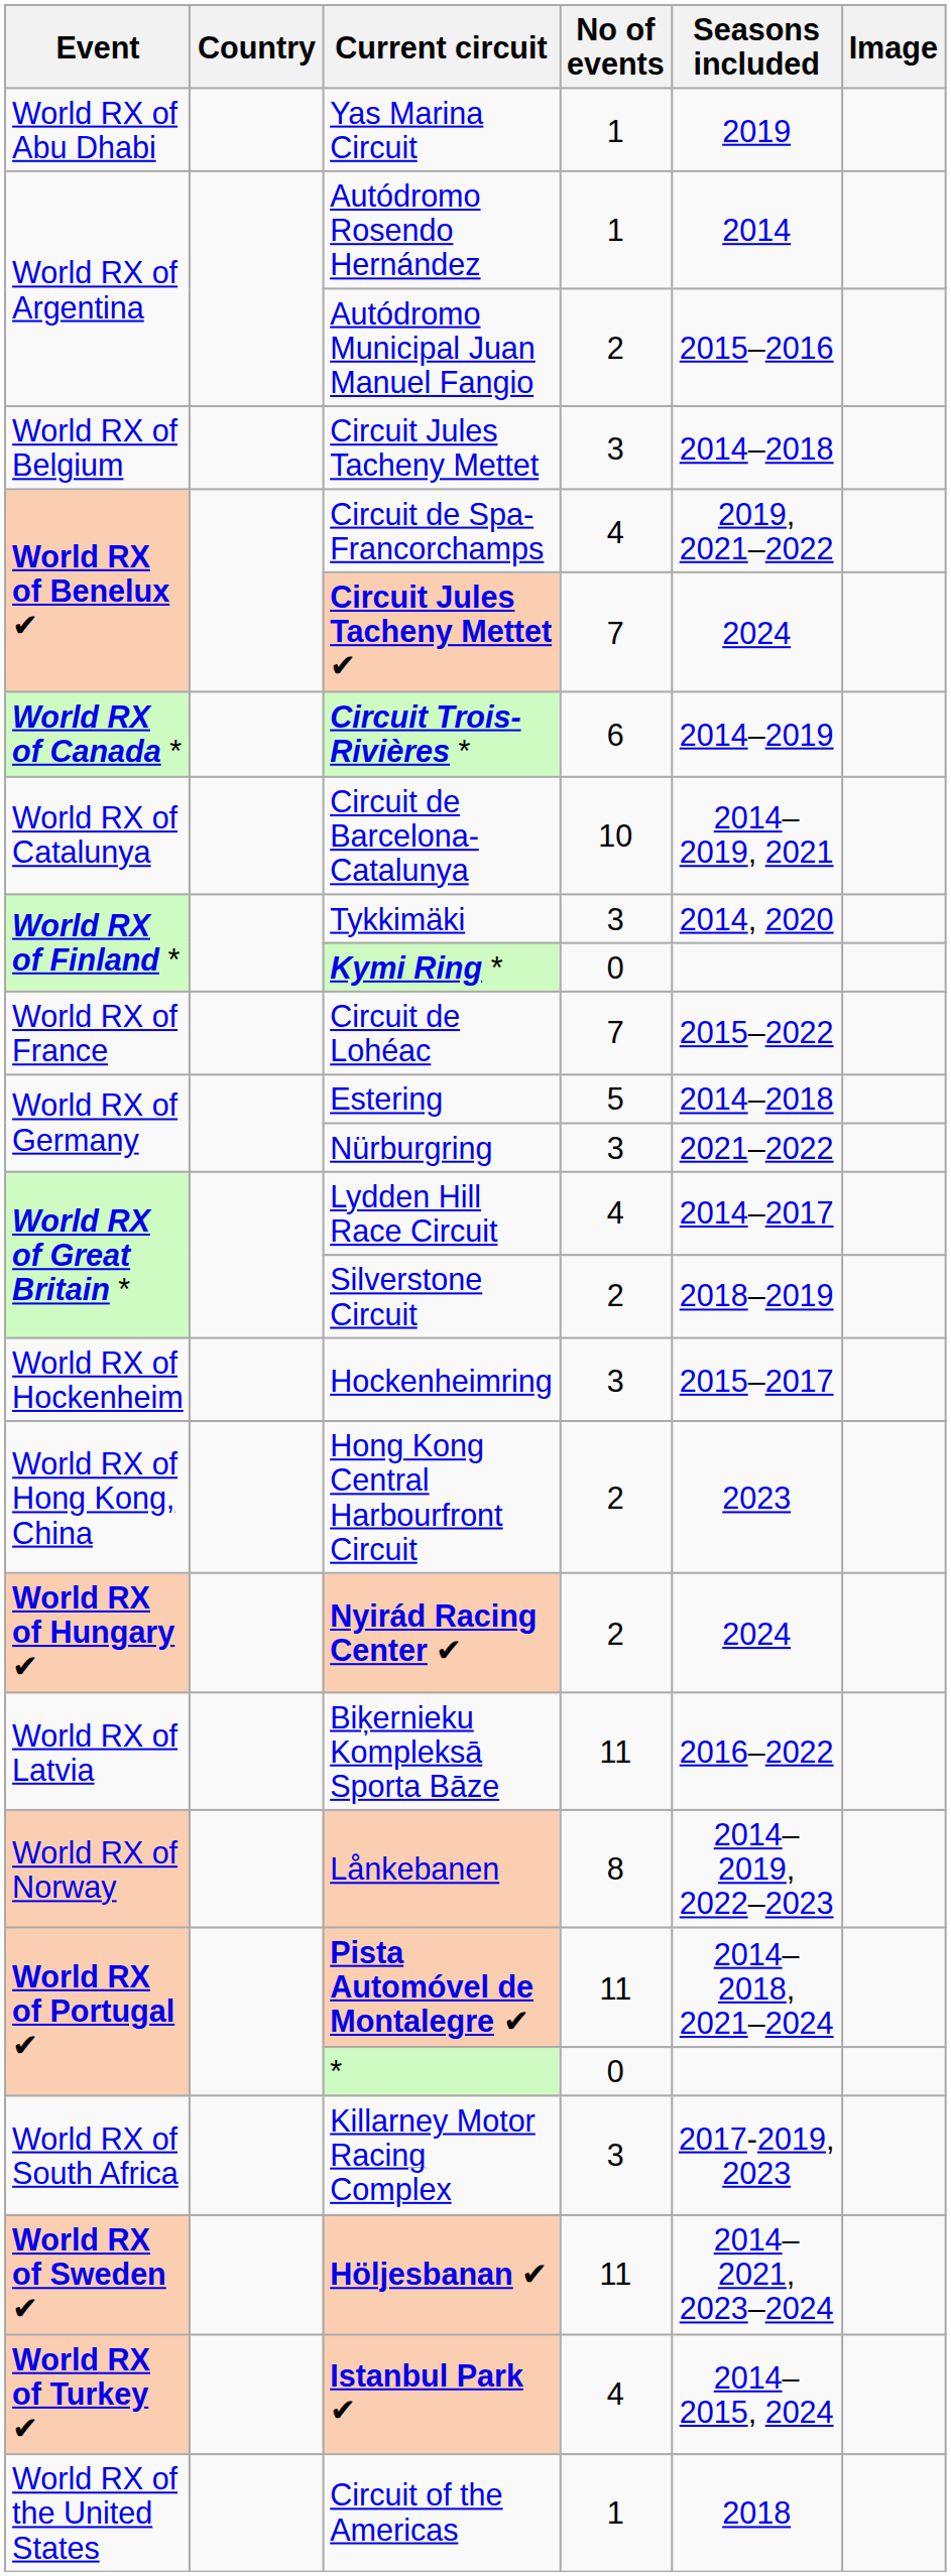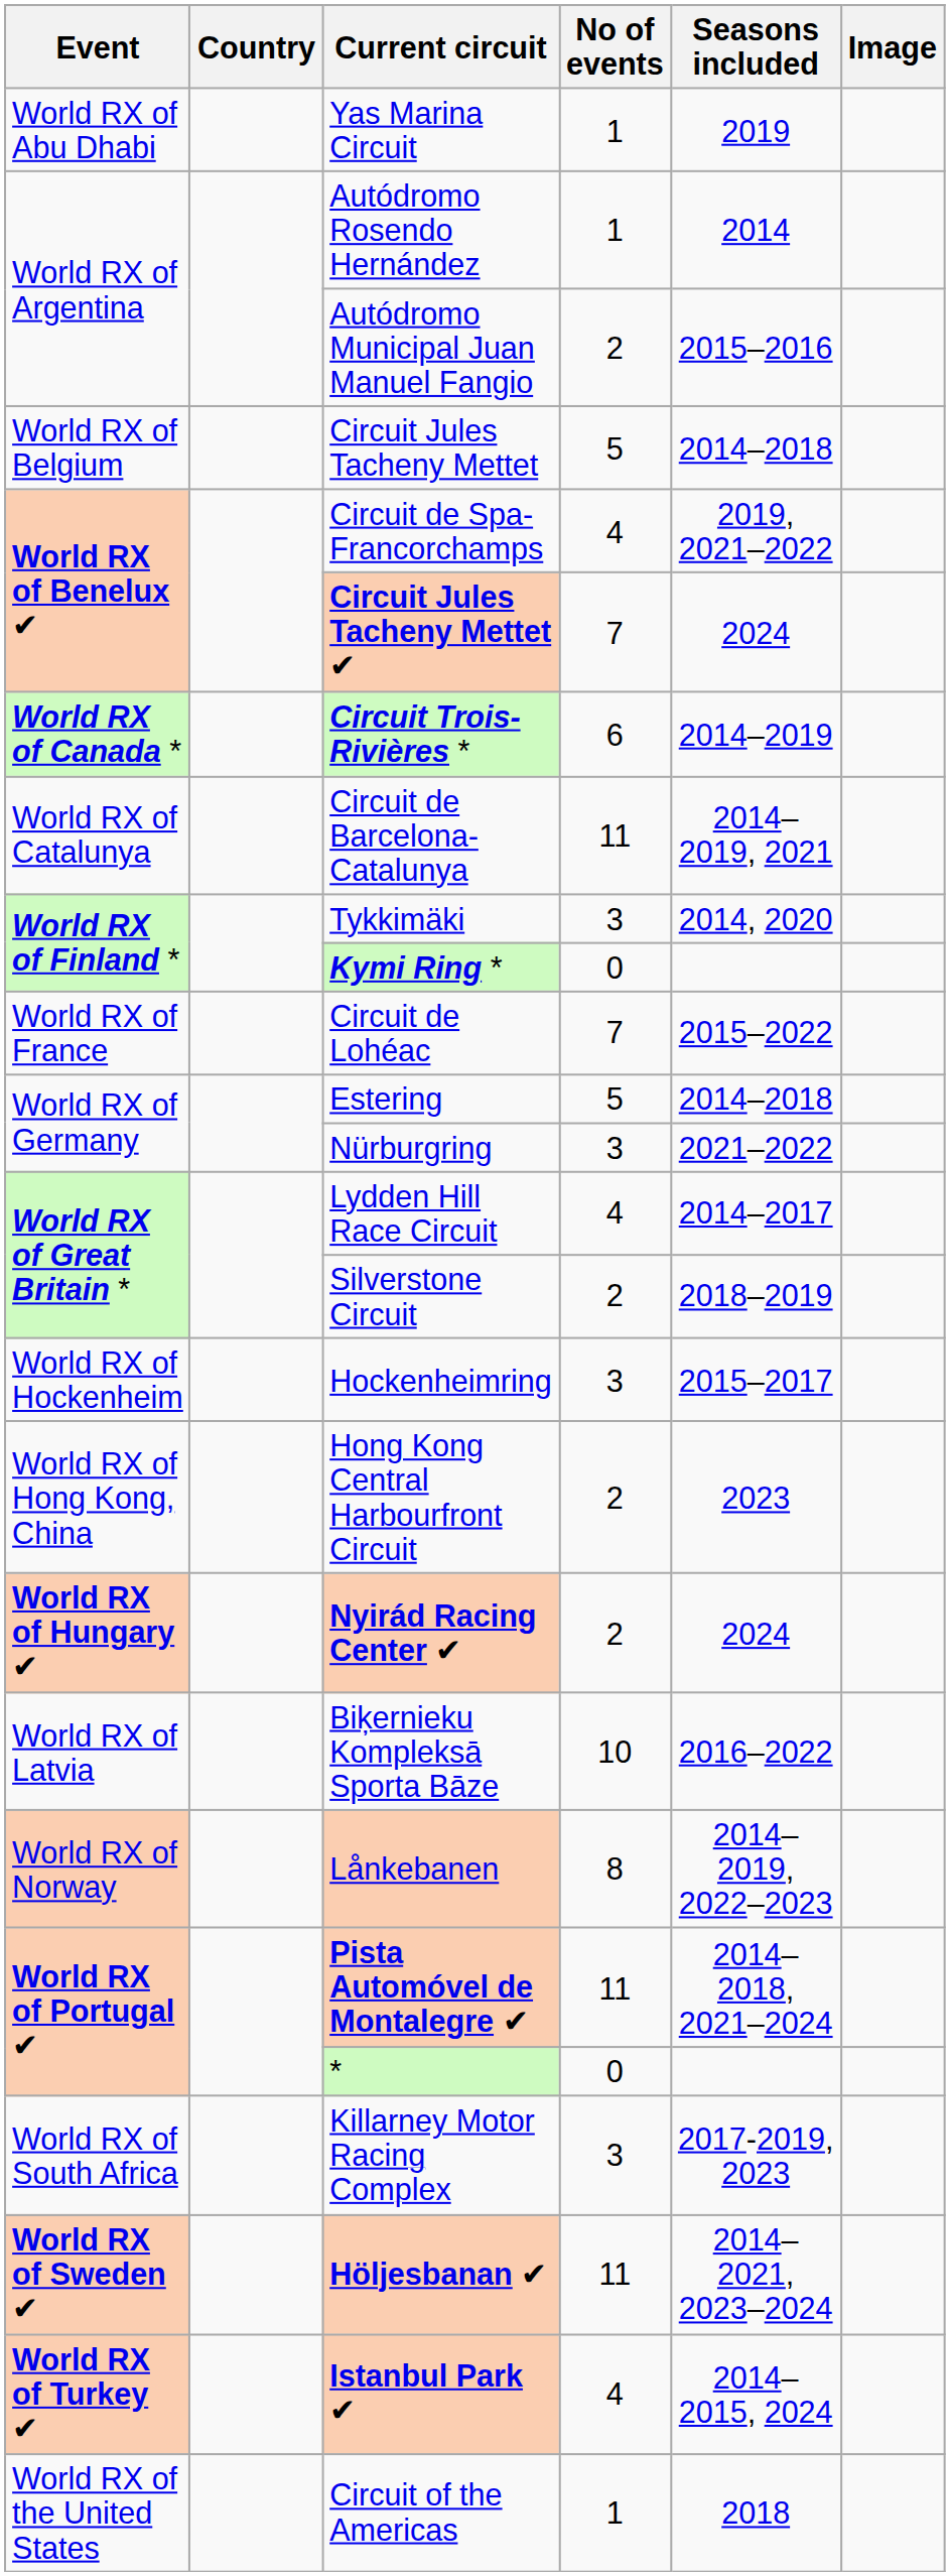 <table class="wikitable sortable" width=70% style="font-size: 95%;">
 <tr>
 <th>Event</th>
 <th>Country</th>
 <th>Current circuit</th>
 <th>No of events</th>
 <th>Seasons included</th>
 <th>Image</th>
 </tr>
 <tr>
 <td><a href='#'>World RX of Abu Dhabi</a></td>
 <td></td>
 <td><a href='#'>Yas Marina Circuit</a></td>
 <td align=center>1</td>
 <td align=center><a href='#'>2019</a></td>
 <td></td>
 </tr>
 <tr>
 <td rowspan=2><a href='#'>World RX of Argentina</a></td>
 <td rowspan=2></td>
 <td><a href='#'>Autódromo Rosendo Hernández</a></td>
 <td align="center">1</td>
 <td align="center"><a href='#'>2014</a></td>
 <td></td>
 </tr>
 <tr>
 <td><a href='#'>Autódromo Municipal Juan Manuel Fangio</a></td>
 <td align="center">2</td>
 <td align="center"><a href='#'>2015</a>–<a href='#'>2016</a></td>
 <td></td>
 </tr>
 <tr>
 <td><a href='#'>World RX of Belgium</a></td>
 <td></td>
 <td><a href='#'>Circuit Jules Tacheny Mettet</a></td>
-<td align="center">3</td>
+<td align="center">5</td>
 <td align="center"><a href='#'>2014</a>–<a href='#'>2018</a></td>
 <td></td>
 </tr>
 <tr>
 <td style="background-color:#FBCEB1"; rowspan=2><strong><a href='#'>World RX of Benelux</a></strong> ✔</td>
 <td rowspan=2></td>
 <td><a href='#'>Circuit de Spa-Francorchamps</a></td>
 <td align="center">4</td>
 <td align="center"><a href='#'>2019</a>, <a href='#'>2021</a>–<a href='#'>2022</a></td>
 <td></td>
 </tr>
 <tr>
 <td style="background-color:#FBCEB1"><strong><a href='#'>Circuit Jules Tacheny Mettet</a></strong> ✔</td>
 <td align="center">7</td>
 <td align="center"><a href='#'>2024</a></td>
 <td></td>
 </tr>
 <tr>
 <td style="background-color:#CEFBC1"><strong><em><a href='#'>World RX of Canada</a></em></strong> *</td>
 <td></td>
 <td style="background-color:#CEFBC1"><strong><em><a href='#'>Circuit Trois-Rivières</a></em></strong> *</td>
 <td align="center">6</td>
 <td align="center"><a href='#'>2014</a>–<a href='#'>2019</a></td>
 <td></td>
 </tr>
 <tr>
 <td><a href='#'>World RX of Catalunya</a></td>
 <td></td>
 <td><a href='#'>Circuit de Barcelona-Catalunya</a></td>
-<td align="center">10</td>
+<td align="center">11</td>
 <td align="center"><a href='#'>2014</a>–<a href='#'>2019</a>, <a href='#'>2021</a></td>
 <td></td>
 </tr>
 <tr>
 <td style="background-color:#CEFBC1"; rowspan=2><strong><em><a href='#'>World RX of Finland</a></em></strong> *</td>
 <td rowspan=2></td>
 <td><a href='#'>Tykkimäki</a></td>
 <td align="center">3</td>
 <td align="center"><a href='#'>2014</a>, <a href='#'>2020</a></td>
 <td></td>
 </tr>
 <tr>
 <td style="background-color:#CEFBC1"><strong><em><a href='#'>Kymi Ring</a></em></strong> *</td>
 <td align="center">0</td>
 <td align="center"></td>
 <td></td>
 </tr>
 <tr>
 <td><a href='#'>World RX of France</a></td>
 <td></td>
 <td><a href='#'>Circuit de Lohéac</a></td>
 <td align="center">7</td>
 <td align="center"><a href='#'>2015</a>–<a href='#'>2022</a></td>
 <td></td>
 </tr>
 <tr>
 <td rowspan=2><a href='#'>World RX of Germany</a></td>
 <td rowspan=2></td>
 <td><a href='#'>Estering</a></td>
 <td align="center">5</td>
 <td align="center"><a href='#'>2014</a>–<a href='#'>2018</a></td>
 <td></td>
 </tr>
 <tr>
 <td><a href='#'>Nürburgring</a></td>
 <td align="center">3</td>
 <td align="center"><a href='#'>2021</a>–<a href='#'>2022</a></td>
 <td></td>
 </tr>
 <tr>
 <td style="background-color:#CEFBC1"; rowspan=2><strong><em><a href='#'>World RX of Great Britain</a></em></strong> *</td>
 <td rowspan=2></td>
 <td><a href='#'>Lydden Hill Race Circuit</a></td>
 <td align="center">4</td>
 <td align="center"><a href='#'>2014</a>–<a href='#'>2017</a></td>
 <td></td>
 </tr>
 <tr>
 <td><a href='#'>Silverstone Circuit</a></td>
 <td align="center">2</td>
 <td align="center"><a href='#'>2018</a>–<a href='#'>2019</a></td>
 <td></td>
 </tr>
 <tr>
 <td><a href='#'>World RX of Hockenheim</a></td>
 <td></td>
 <td><a href='#'>Hockenheimring</a></td>
 <td align="center">3</td>
 <td align="center"><a href='#'>2015</a>–<a href='#'>2017</a></td>
 <td></td>
 </tr>
 <tr>
 <td><a href='#'>World RX of Hong Kong, China</a></td>
 <td></td>
 <td><a href='#'>Hong Kong Central Harbourfront Circuit</a></td>
 <td align="center">2</td>
 <td align="center"><a href='#'>2023</a></td>
 <td></td>
 </tr>
 <tr>
 <td style="background-color:#FBCEB1"><strong><a href='#'>World RX of Hungary</a></strong> ✔</td>
 <td></td>
 <td style="background-color:#FBCEB1"><strong><a href='#'>Nyirád Racing Center</a></strong> ✔</td>
 <td align="center">2</td>
 <td align="center"><a href='#'>2024</a></td>
 <td></td>
 </tr>
 <tr>
 <td><a href='#'>World RX of Latvia</a></td>
 <td></td>
 <td><a href='#'>Biķernieku Kompleksā Sporta Bāze</a></td>
-<td align="center">11</td>
+<td align="center">10</td>
 <td align="center"><a href='#'>2016</a>–<a href='#'>2022</a></td>
 <td></td>
 </tr>
 <tr>
 <td style="background-color:#FBCEB1"><a href='#'>World RX of Norway</a></td>
 <td></td>
 <td style="background-color:#FBCEB1"><a href='#'>Lånkebanen</a></td>
 <td align="center">8</td>
 <td align="center"><a href='#'>2014</a>–<a href='#'>2019</a>, <a href='#'>2022</a>–<a href='#'>2023</a></td>
 <td></td>
 </tr>
 <tr>
 <td style="background-color:#FBCEB1"; rowspan=2><strong><a href='#'>World RX of Portugal</a></strong> ✔</td>
 <td rowspan=2></td>
 <td style="background-color:#FBCEB1"><strong><a href='#'>Pista Automóvel de Montalegre</a></strong> ✔</td>
 <td align="center">11</td>
 <td align="center"><a href='#'>2014</a>–<a href='#'>2018</a>, <a href='#'>2021</a>–<a href='#'>2024</a></td>
 <td></td>
 </tr>
 <tr>
 <td style="background-color:#CEFBC1"><strong><em></em></strong> *</td>
 <td align="center">0</td>
 <td align="center"></td>
 <td></td>
 </tr>
 <tr>
 <td><a href='#'>World RX of South Africa</a></td>
 <td></td>
 <td><a href='#'>Killarney Motor Racing Complex</a></td>
 <td align="center">3</td>
 <td align="center"><a href='#'>2017</a>-<a href='#'>2019</a>, <a href='#'>2023</a></td>
 <td></td>
 </tr>
 <tr>
 <td style="background-color:#FBCEB1"><strong><a href='#'>World RX of Sweden</a></strong> ✔</td>
 <td></td>
 <td style="background-color:#FBCEB1"><strong><a href='#'>Höljesbanan</a></strong> ✔</td>
 <td align="center">11</td>
 <td align="center"><a href='#'>2014</a>–<a href='#'>2021</a>, <a href='#'>2023</a>–<a href='#'>2024</a></td>
 <td></td>
 </tr>
 <tr>
 <td style="background-color:#FBCEB1"><strong><a href='#'>World RX of Turkey</a></strong> ✔</td>
 <td></td>
 <td style="background-color:#FBCEB1"><strong><a href='#'>Istanbul Park</a></strong> ✔</td>
 <td align="center">4</td>
 <td align="center"><a href='#'>2014</a>–<a href='#'>2015</a>, <a href='#'>2024</a></td>
 <td></td>
 </tr>
 <tr>
 <td><a href='#'>World RX of the United States</a></td>
 <td></td>
 <td><a href='#'>Circuit of the Americas</a></td>
 <td align="center">1</td>
 <td align="center"><a href='#'>2018</a></td>
 <td></td>
 </tr>
 </table>
